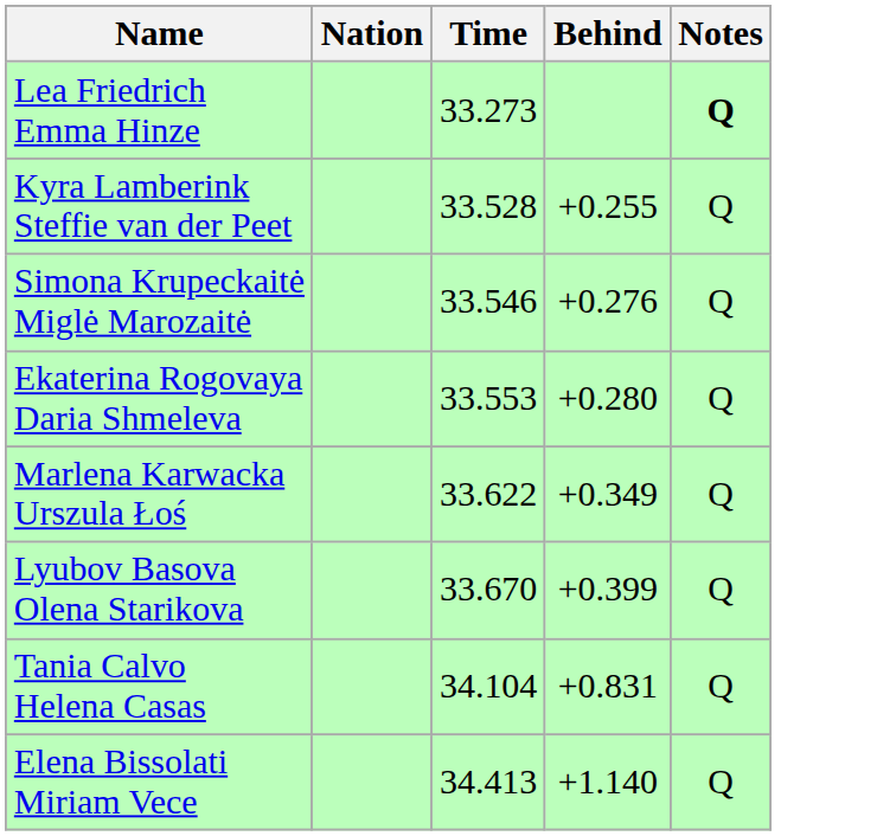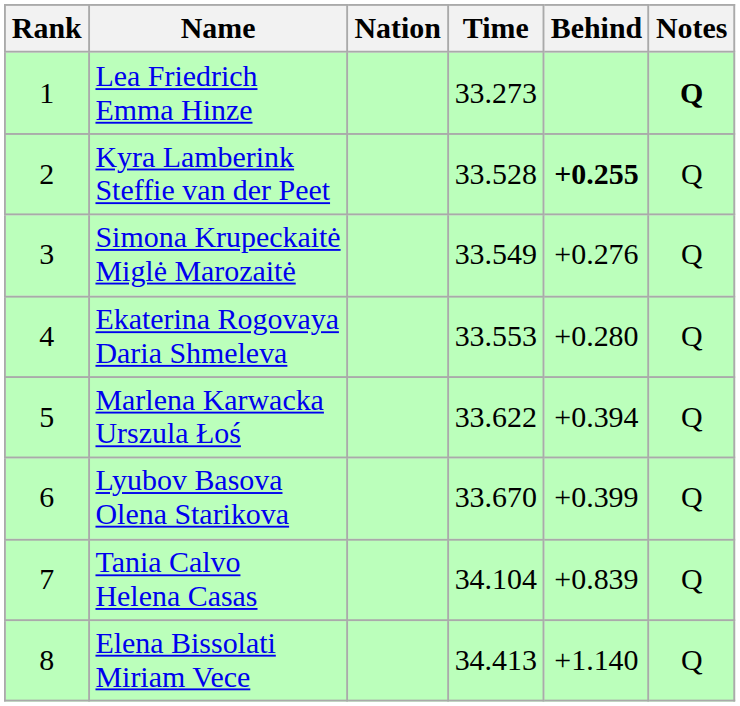 <table class="wikitable sortable" style="text-align:center">
 <tr>
+<th>Rank</th>
 <th>Name</th>
 <th>Nation</th>
 <th>Time</th>
 <th>Behind</th>
 <th>Notes</th>
 </tr>
 <tr bgcolor=bbffbb>
+<td>1</td>
 <td align=left><a href='#'>Lea Friedrich</a><br><a href='#'>Emma Hinze</a></td>
 <td align=left></td>
 <td>33.273</td>
 <td></td>
 <td><strong>Q</strong></td>
 </tr>
 <tr bgcolor=bbffbb>
+<td>2</td>
 <td align=left><a href='#'>Kyra Lamberink</a><br><a href='#'>Steffie van der Peet</a></td>
 <td align=left></td>
 <td>33.528</td>
-<td>+0.255</td>
+<td><strong>+0.255</strong></td>
 <td>Q</td>
 </tr>
 <tr bgcolor=bbffbb>
+<td>3</td>
 <td align=left><a href='#'>Simona Krupeckaitė</a><br><a href='#'>Miglė Marozaitė</a></td>
 <td align=left></td>
-<td>33.546</td>
+<td>33.549</td>
 <td>+0.276</td>
 <td>Q</td>
 </tr>
 <tr bgcolor=bbffbb>
+<td>4</td>
 <td align=left><a href='#'>Ekaterina Rogovaya</a><br><a href='#'>Daria Shmeleva</a></td>
 <td align=left></td>
 <td>33.553</td>
 <td>+0.280</td>
 <td>Q</td>
 </tr>
 <tr bgcolor=bbffbb>
+<td>5</td>
 <td align=left><a href='#'>Marlena Karwacka</a><br><a href='#'>Urszula Łoś</a></td>
 <td align=left></td>
 <td>33.622</td>
-<td>+0.349</td>
+<td>+0.394</td>
 <td>Q</td>
 </tr>
 <tr bgcolor=bbffbb>
+<td>6</td>
 <td align=left><a href='#'>Lyubov Basova</a><br><a href='#'>Olena Starikova</a></td>
 <td align=left></td>
 <td>33.670</td>
 <td>+0.399</td>
 <td>Q</td>
 </tr>
 <tr bgcolor=bbffbb>
+<td>7</td>
 <td align=left><a href='#'>Tania Calvo</a><br><a href='#'>Helena Casas</a></td>
 <td align=left></td>
 <td>34.104</td>
-<td>+0.831</td>
+<td>+0.839</td>
 <td>Q</td>
 </tr>
 <tr bgcolor=bbffbb>
+<td>8</td>
 <td align=left><a href='#'>Elena Bissolati</a><br><a href='#'>Miriam Vece</a></td>
 <td align=left></td>
 <td>34.413</td>
 <td>+1.140</td>
 <td>Q</td>
 </tr>
 </table>
